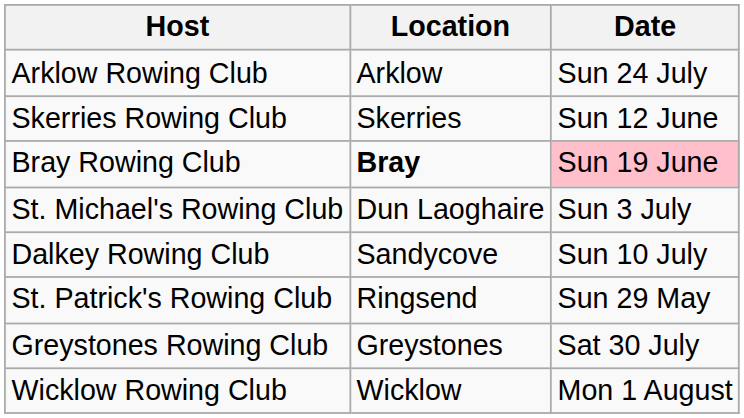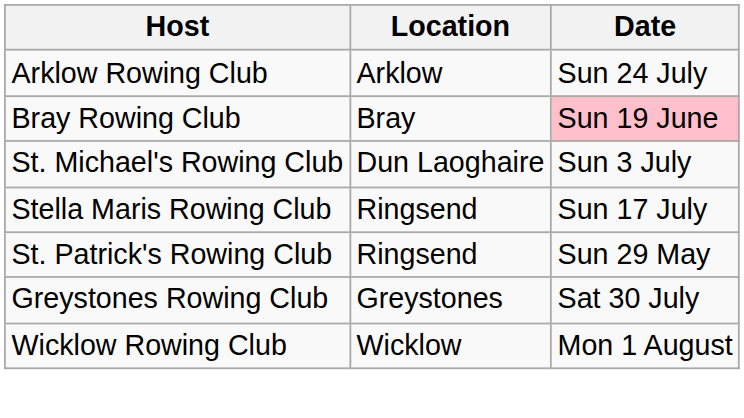 <table class="wikitable" border="1">
 <tr>
 <th>Host</th>
 <th>Location</th>
 <th>Date</th>
 </tr>
 <tr>
 <td>Arklow Rowing Club</td>
 <td>Arklow</td>
 <td>Sun 24 July</td>
 </tr>
 <tr>
-<td>Skerries Rowing Club</td>
-<td>Skerries</td>
-<td>Sun 12 June</td>
-</tr>
-<tr>
 <td>Bray Rowing Club</td>
-<td><strong>Bray</strong></td>
+<td>Bray</td>
 <td style="background: pink;">Sun 19 June</td>
 </tr>
 <tr>
 <td>St. Michael's Rowing Club</td>
 <td>Dun Laoghaire</td>
 <td>Sun 3 July</td>
 </tr>
 <tr>
-<td>Dalkey Rowing Club</td>
-<td>Sandycove</td>
-<td>Sun 10 July</td>
+<td>Stella Maris Rowing Club</td>
+<td>Ringsend</td>
+<td>Sun 17 July</td>
 </tr>
 <tr>
 <td>St. Patrick's Rowing Club</td>
 <td>Ringsend</td>
 <td>Sun 29 May</td>
 </tr>
 <tr>
 <td>Greystones Rowing Club</td>
 <td>Greystones</td>
 <td>Sat 30 July</td>
 </tr>
 <tr>
 <td>Wicklow Rowing Club</td>
 <td>Wicklow</td>
 <td>Mon 1 August</td>
 </tr>
 </table>
